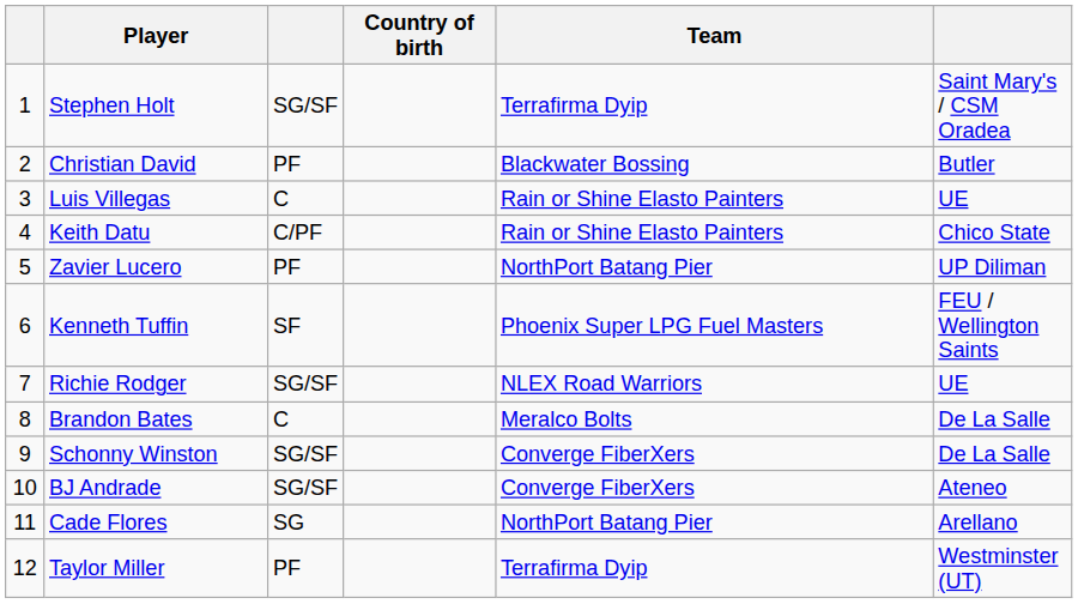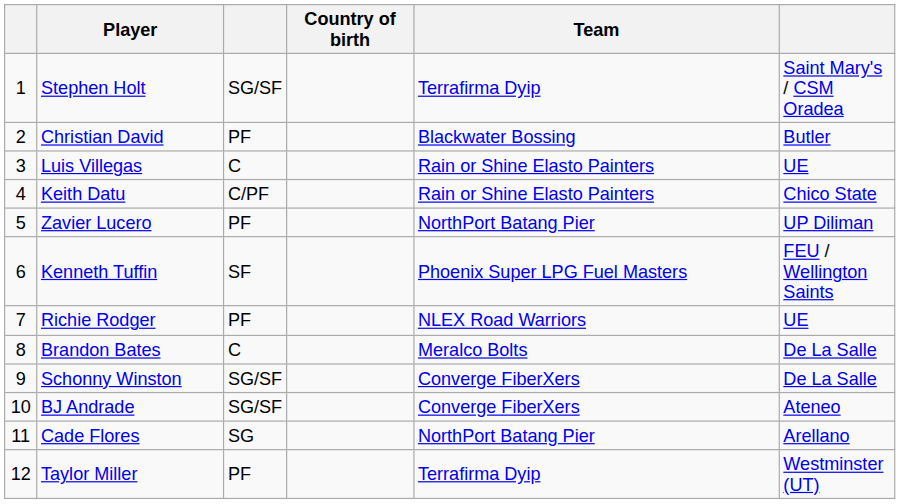 <table class="wikitable plainrowheaders" style="text-align:left; font-size:95%;">
 <tr>
 <th scope="col" style="width:20px;"></th>
 <th scope="col" style="width:150px;">Player</th>
 <th scope="col" style="width:20px;"></th>
 <th scope="col" style="width:100px;">Country of birth</th>
 <th scope="col" style="width:300px;">Team</th>
 <th scope="col" style="width:90px;"></th>
 </tr>
 <tr>
 <td align=center>1</td>
 <td><a href='#'>Stephen Holt</a></td>
 <td>SG/SF</td>
 <td></td>
 <td><a href='#'>Terrafirma Dyip</a></td>
 <td><a href='#'>Saint Mary's</a> / <a href='#'>CSM Oradea</a> </td>
 </tr>
 <tr>
 <td align=center>2</td>
 <td><a href='#'>Christian David</a></td>
 <td>PF</td>
 <td></td>
 <td><a href='#'>Blackwater Bossing</a></td>
 <td><a href='#'>Butler</a></td>
 </tr>
 <tr>
 <td align=center>3</td>
 <td><a href='#'>Luis Villegas</a></td>
 <td>C</td>
 <td></td>
 <td><a href='#'>Rain or Shine Elasto Painters</a></td>
 <td><a href='#'>UE</a></td>
 </tr>
 <tr>
 <td align=center>4</td>
 <td><a href='#'>Keith Datu</a></td>
 <td>C/PF</td>
 <td></td>
 <td><a href='#'>Rain or Shine Elasto Painters</a> </td>
 <td><a href='#'>Chico State</a></td>
 </tr>
 <tr>
 <td align=center>5</td>
 <td><a href='#'>Zavier Lucero</a></td>
 <td>PF</td>
 <td></td>
 <td><a href='#'>NorthPort Batang Pier</a></td>
 <td><a href='#'>UP Diliman</a></td>
 </tr>
 <tr>
 <td align=center>6</td>
 <td><a href='#'>Kenneth Tuffin</a></td>
 <td>SF</td>
 <td></td>
 <td><a href='#'>Phoenix Super LPG Fuel Masters</a> </td>
 <td><a href='#'>FEU</a> / <a href='#'>Wellington Saints</a> </td>
 </tr>
 <tr>
 <td align=center>7</td>
 <td><a href='#'>Richie Rodger</a></td>
-<td>SG/SF</td>
+<td>PF</td>
 <td></td>
 <td><a href='#'>NLEX Road Warriors</a> </td>
 <td><a href='#'>UE</a></td>
 </tr>
 <tr>
 <td align=center>8</td>
 <td><a href='#'>Brandon Bates</a></td>
 <td>C</td>
 <td></td>
 <td><a href='#'>Meralco Bolts</a></td>
 <td><a href='#'>De La Salle</a></td>
 </tr>
 <tr>
 <td align=center>9</td>
 <td><a href='#'>Schonny Winston</a></td>
 <td>SG/SF</td>
 <td></td>
 <td><a href='#'>Converge FiberXers</a> </td>
 <td><a href='#'>De La Salle</a></td>
 </tr>
 <tr>
 <td align=center>10</td>
 <td><a href='#'>BJ Andrade</a></td>
 <td>SG/SF</td>
 <td></td>
 <td><a href='#'>Converge FiberXers</a> </td>
 <td><a href='#'>Ateneo</a></td>
 </tr>
 <tr>
 <td align=center>11</td>
 <td><a href='#'>Cade Flores</a></td>
 <td>SG</td>
 <td></td>
 <td><a href='#'>NorthPort Batang Pier</a> </td>
 <td><a href='#'>Arellano</a></td>
 </tr>
 <tr>
 <td align=center>12</td>
 <td><a href='#'>Taylor Miller</a></td>
 <td>PF</td>
 <td></td>
 <td><a href='#'>Terrafirma Dyip</a> </td>
 <td><a href='#'>Westminster (UT)</a></td>
 </tr>
 </table>
